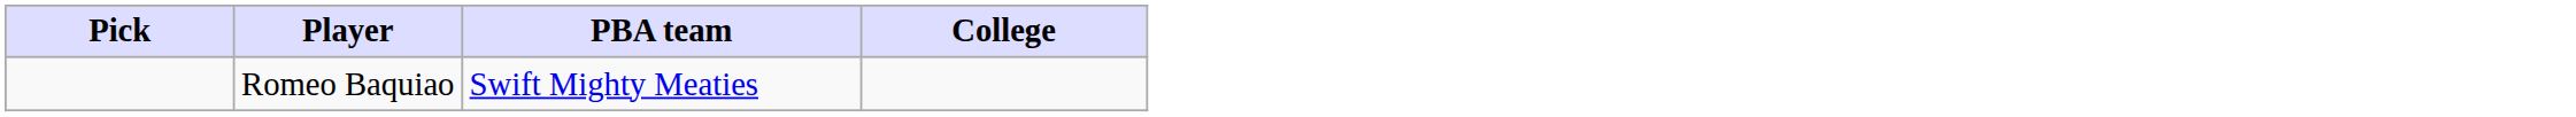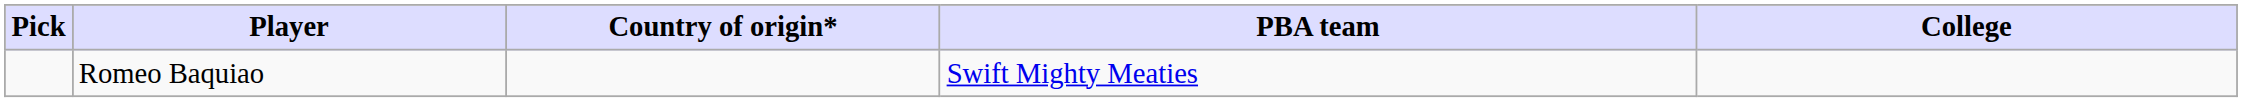 <table class="wikitable">
 <tr>
 <th style="background:#DDDDFF;">Pick</th>
 <th style="background:#DDDDFF;" width="20%">Player</th>
+<th style="background:#DDDDFF;" width="20%">Country of origin*</th>
 <th style="background:#DDDDFF;" width="35%">PBA team</th>
 <th style="background:#DDDDFF;" width="25%">College</th>
 </tr>
 <tr>
 <td align=center></td>
 <td>Romeo Baquiao</td>
+<td></td>
 <td><a href='#'>Swift Mighty Meaties</a></td>
 <td></td>
 </tr>
 </table>
